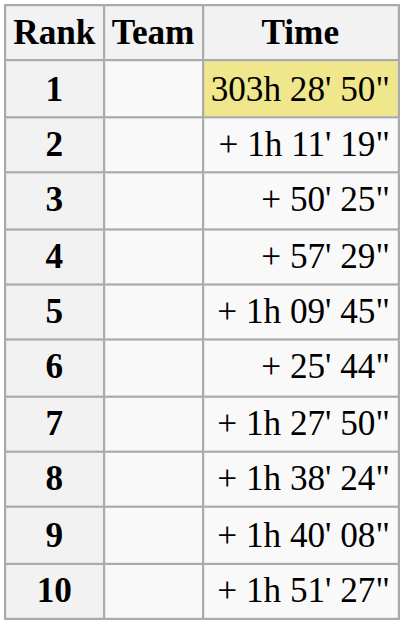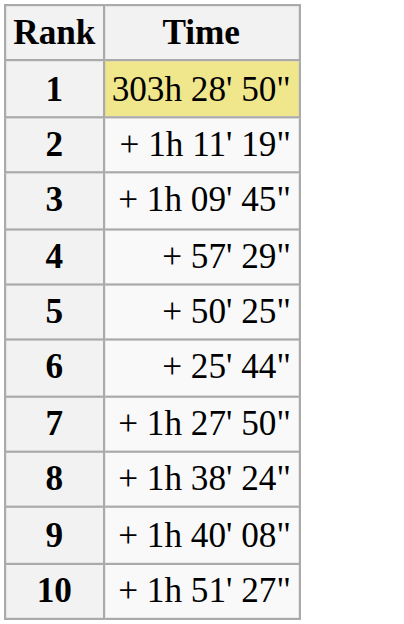 <table class="wikitable">
 <tr>
 <th scope="col">Rank</th>
-<th scope="col">Team</th>
 <th scope="col">Time</th>
 </tr>
 <tr>
 <th scope="row">1</th>
-<td></td>
 <td style="background: khaki; text-align:right;">303h 28' 50"</td>
 </tr>
 <tr>
 <th scope="row">2</th>
-<td></td>
 <td style="text-align:right;">+ 1h 11' 19"</td>
 </tr>
 <tr>
 <th scope="row">3</th>
-<td></td>
-<td style="text-align:right;">+ 50' 25"</td>
+<td style="text-align:right;">+ 1h 09' 45"</td>
 </tr>
 <tr>
 <th scope="row">4</th>
-<td></td>
 <td style="text-align:right;">+ 57' 29"</td>
 </tr>
 <tr>
 <th scope="row">5</th>
-<td></td>
-<td style="text-align:right;">+ 1h 09' 45"</td>
+<td style="text-align:right;">+ 50' 25"</td>
 </tr>
 <tr>
 <th scope="row">6</th>
-<td></td>
 <td style="text-align:right;">+ 25' 44"</td>
 </tr>
 <tr>
 <th scope="row">7</th>
-<td></td>
 <td style="text-align:right;">+ 1h 27' 50"</td>
 </tr>
 <tr>
 <th scope="row">8</th>
-<td></td>
 <td style="text-align:right;">+ 1h 38' 24"</td>
 </tr>
 <tr>
 <th scope="row">9</th>
-<td></td>
 <td style="text-align:right;">+ 1h 40' 08"</td>
 </tr>
 <tr>
 <th scope="row">10</th>
-<td></td>
 <td style="text-align:right;">+ 1h 51' 27"</td>
 </tr>
 </table>
